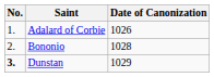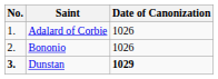 <table class="wikitable">
 <tr>
 <th>No.</th>
 <th>Saint</th>
 <th>Date of Canonization</th>
 </tr>
 <tr>
 <td>1.</td>
 <td><a href='#'>Adalard of Corbie</a></td>
 <td>1026</td>
 </tr>
 <tr>
 <td>2.</td>
 <td><a href='#'>Bononio</a></td>
-<td>1028</td>
+<td>1026</td>
 </tr>
 <tr>
 <td><strong>3.</strong></td>
 <td><a href='#'>Dunstan</a></td>
-<td>1029</td>
+<td><strong>1029</strong></td>
 </tr>
 </table>
